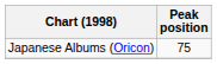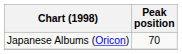 <table class="wikitable sortable">
 <tr>
 <th>Chart (1998)</th>
 <th>Peak<br>position</th>
 </tr>
 <tr>
 <td align="left">Japanese Albums (<a href='#'>Oricon</a>)</td>
-<td align="center">75</td>
+<td align="center">70</td>
 </tr>
 <tr>
 </tr>
 </table>
